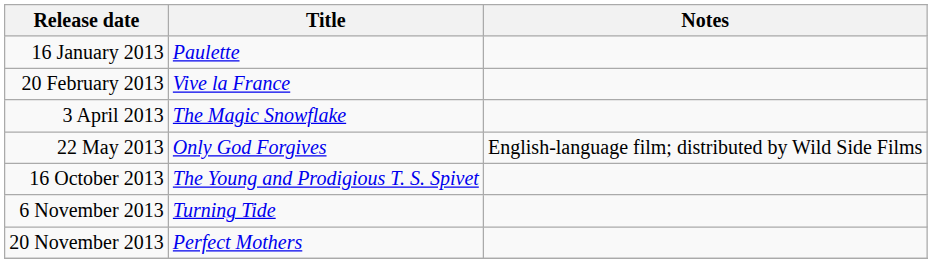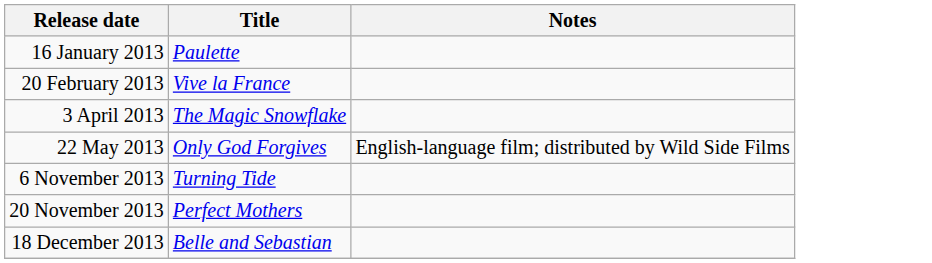 <table class="wikitable sortable">
 <tr>
 <th scope="col">Release date</th>
 <th>Title</th>
 <th>Notes</th>
 </tr>
 <tr>
 <td style="text-align:right;">16 January 2013</td>
 <td><em><a href='#'>Paulette</a></em></td>
 <td></td>
 </tr>
 <tr>
 <td style="text-align:right;">20 February 2013</td>
 <td><em><a href='#'>Vive la France</a></em></td>
 <td></td>
 </tr>
 <tr>
 <td style="text-align:right;">3 April 2013</td>
 <td><em><a href='#'>The Magic Snowflake</a></em></td>
 <td></td>
 </tr>
 <tr>
 <td style="text-align:right;">22 May 2013</td>
 <td><em><a href='#'>Only God Forgives</a></em></td>
 <td>English-language film; distributed by Wild Side Films</td>
 </tr>
 <tr>
-<td style="text-align:right;">16 October 2013</td>
-<td><em><a href='#'>The Young and Prodigious T. S. Spivet</a></em></td>
-<td></td>
-</tr>
-<tr>
 <td style="text-align:right;">6 November 2013</td>
 <td><em><a href='#'>Turning Tide</a></em></td>
 <td></td>
 </tr>
 <tr>
 <td style="text-align:right;">20 November 2013</td>
 <td><em><a href='#'>Perfect Mothers</a></em></td>
 <td></td>
 </tr>
 <tr>
+<td style="text-align:right;">18 December 2013</td>
+<td><em><a href='#'>Belle and Sebastian</a></em></td>
+<td></td>
+</tr>
+<tr>
 </tr>
 </table>
